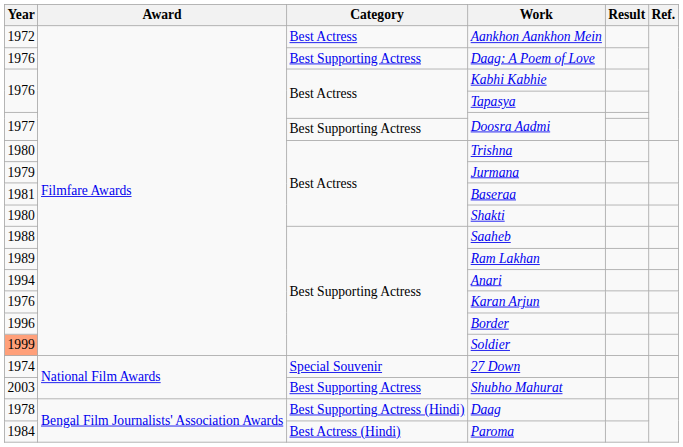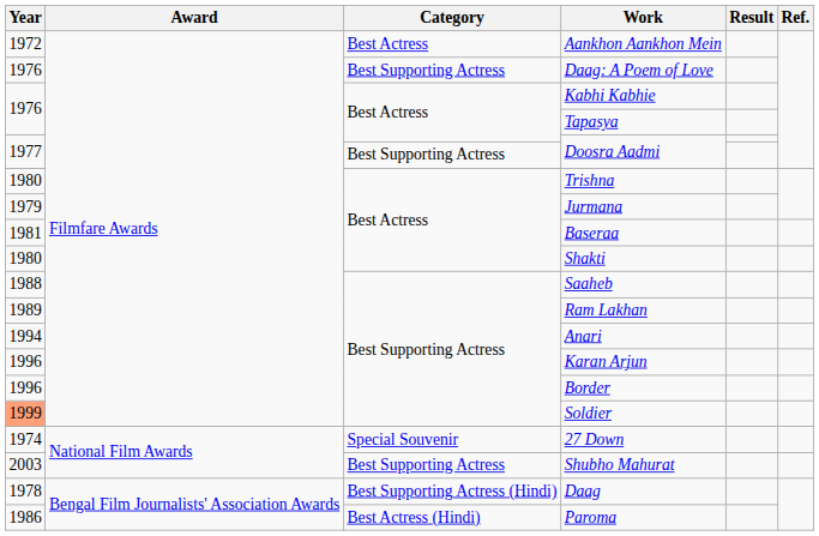 <table class="wikitable">
 <tr>
 <th>Year</th>
 <th>Award</th>
 <th>Category</th>
 <th>Work</th>
 <th>Result</th>
 <th>Ref.</th>
 </tr>
 <tr>
 <td>1972</td>
 <td rowspan="16"><a href='#'>Filmfare Awards</a></td>
 <td><a href='#'>Best Actress</a></td>
 <td><em><a href='#'>Aankhon Aankhon Mein</a></em></td>
 <td></td>
 <td rowspan="6"></td>
 </tr>
 <tr>
 <td>1976</td>
 <td><a href='#'>Best Supporting Actress</a></td>
 <td><em><a href='#'>Daag: A Poem of Love</a></em></td>
 <td></td>
 </tr>
 <tr>
 <td rowspan="2">1976</td>
 <td rowspan="3">Best Actress</td>
 <td><em><a href='#'>Kabhi Kabhie</a></em></td>
 <td></td>
 </tr>
 <tr>
 <td><em><a href='#'>Tapasya</a></em></td>
 <td></td>
 </tr>
 <tr>
 <td rowspan="2">1977</td>
 <td rowspan="2"><em><a href='#'>Doosra Aadmi</a></em></td>
 <td></td>
 </tr>
 <tr>
 <td>Best Supporting Actress</td>
 <td></td>
 </tr>
 <tr>
 <td>1980</td>
 <td rowspan="4">Best Actress</td>
 <td><em><a href='#'>Trishna</a></em></td>
 <td></td>
 <td rowspan="2"></td>
 </tr>
 <tr>
 <td>1979</td>
 <td><em><a href='#'>Jurmana</a></em></td>
 <td></td>
 </tr>
 <tr>
 <td>1981</td>
 <td><em><a href='#'>Baseraa</a></em></td>
 <td></td>
 <td></td>
 </tr>
 <tr>
 <td>1980</td>
 <td><em><a href='#'>Shakti</a></em></td>
 <td></td>
 <td></td>
 </tr>
 <tr>
 <td>1988</td>
 <td rowspan="6">Best Supporting Actress</td>
 <td><em><a href='#'>Saaheb</a></em></td>
 <td></td>
 <td></td>
 </tr>
 <tr>
 <td>1989</td>
 <td><em><a href='#'>Ram Lakhan</a></em></td>
 <td></td>
 <td></td>
 </tr>
 <tr>
 <td>1994</td>
 <td><em><a href='#'>Anari</a></em></td>
 <td></td>
 <td></td>
 </tr>
 <tr>
-<td>1976</td>
+<td>1996</td>
 <td><em><a href='#'>Karan Arjun</a></em></td>
 <td></td>
 <td></td>
 </tr>
 <tr>
 <td>1996</td>
 <td><em><a href='#'>Border</a></em></td>
 <td></td>
 <td></td>
 </tr>
 <tr>
 <td style="background: lightsalmon;">1999</td>
 <td><em><a href='#'>Soldier</a></em></td>
 <td></td>
 <td></td>
 </tr>
 <tr>
 <td>1974</td>
 <td rowspan="2"><a href='#'>National Film Awards</a></td>
 <td><a href='#'>Special Souvenir</a></td>
 <td><em><a href='#'>27 Down</a></em></td>
 <td></td>
 <td></td>
 </tr>
 <tr>
 <td>2003</td>
 <td><a href='#'>Best Supporting Actress</a></td>
 <td><em><a href='#'>Shubho Mahurat</a></em></td>
 <td></td>
 <td></td>
 </tr>
 <tr>
 <td>1978</td>
 <td rowspan="2"><a href='#'>Bengal Film Journalists' Association Awards</a></td>
 <td><a href='#'>Best Supporting Actress (Hindi)</a></td>
 <td><em><a href='#'>Daag</a></em></td>
 <td></td>
 <td rowspan="2"></td>
 </tr>
 <tr>
-<td>1984</td>
+<td>1986</td>
 <td><a href='#'>Best Actress (Hindi)</a></td>
 <td><em><a href='#'>Paroma</a></em></td>
 <td></td>
 </tr>
 </table>
